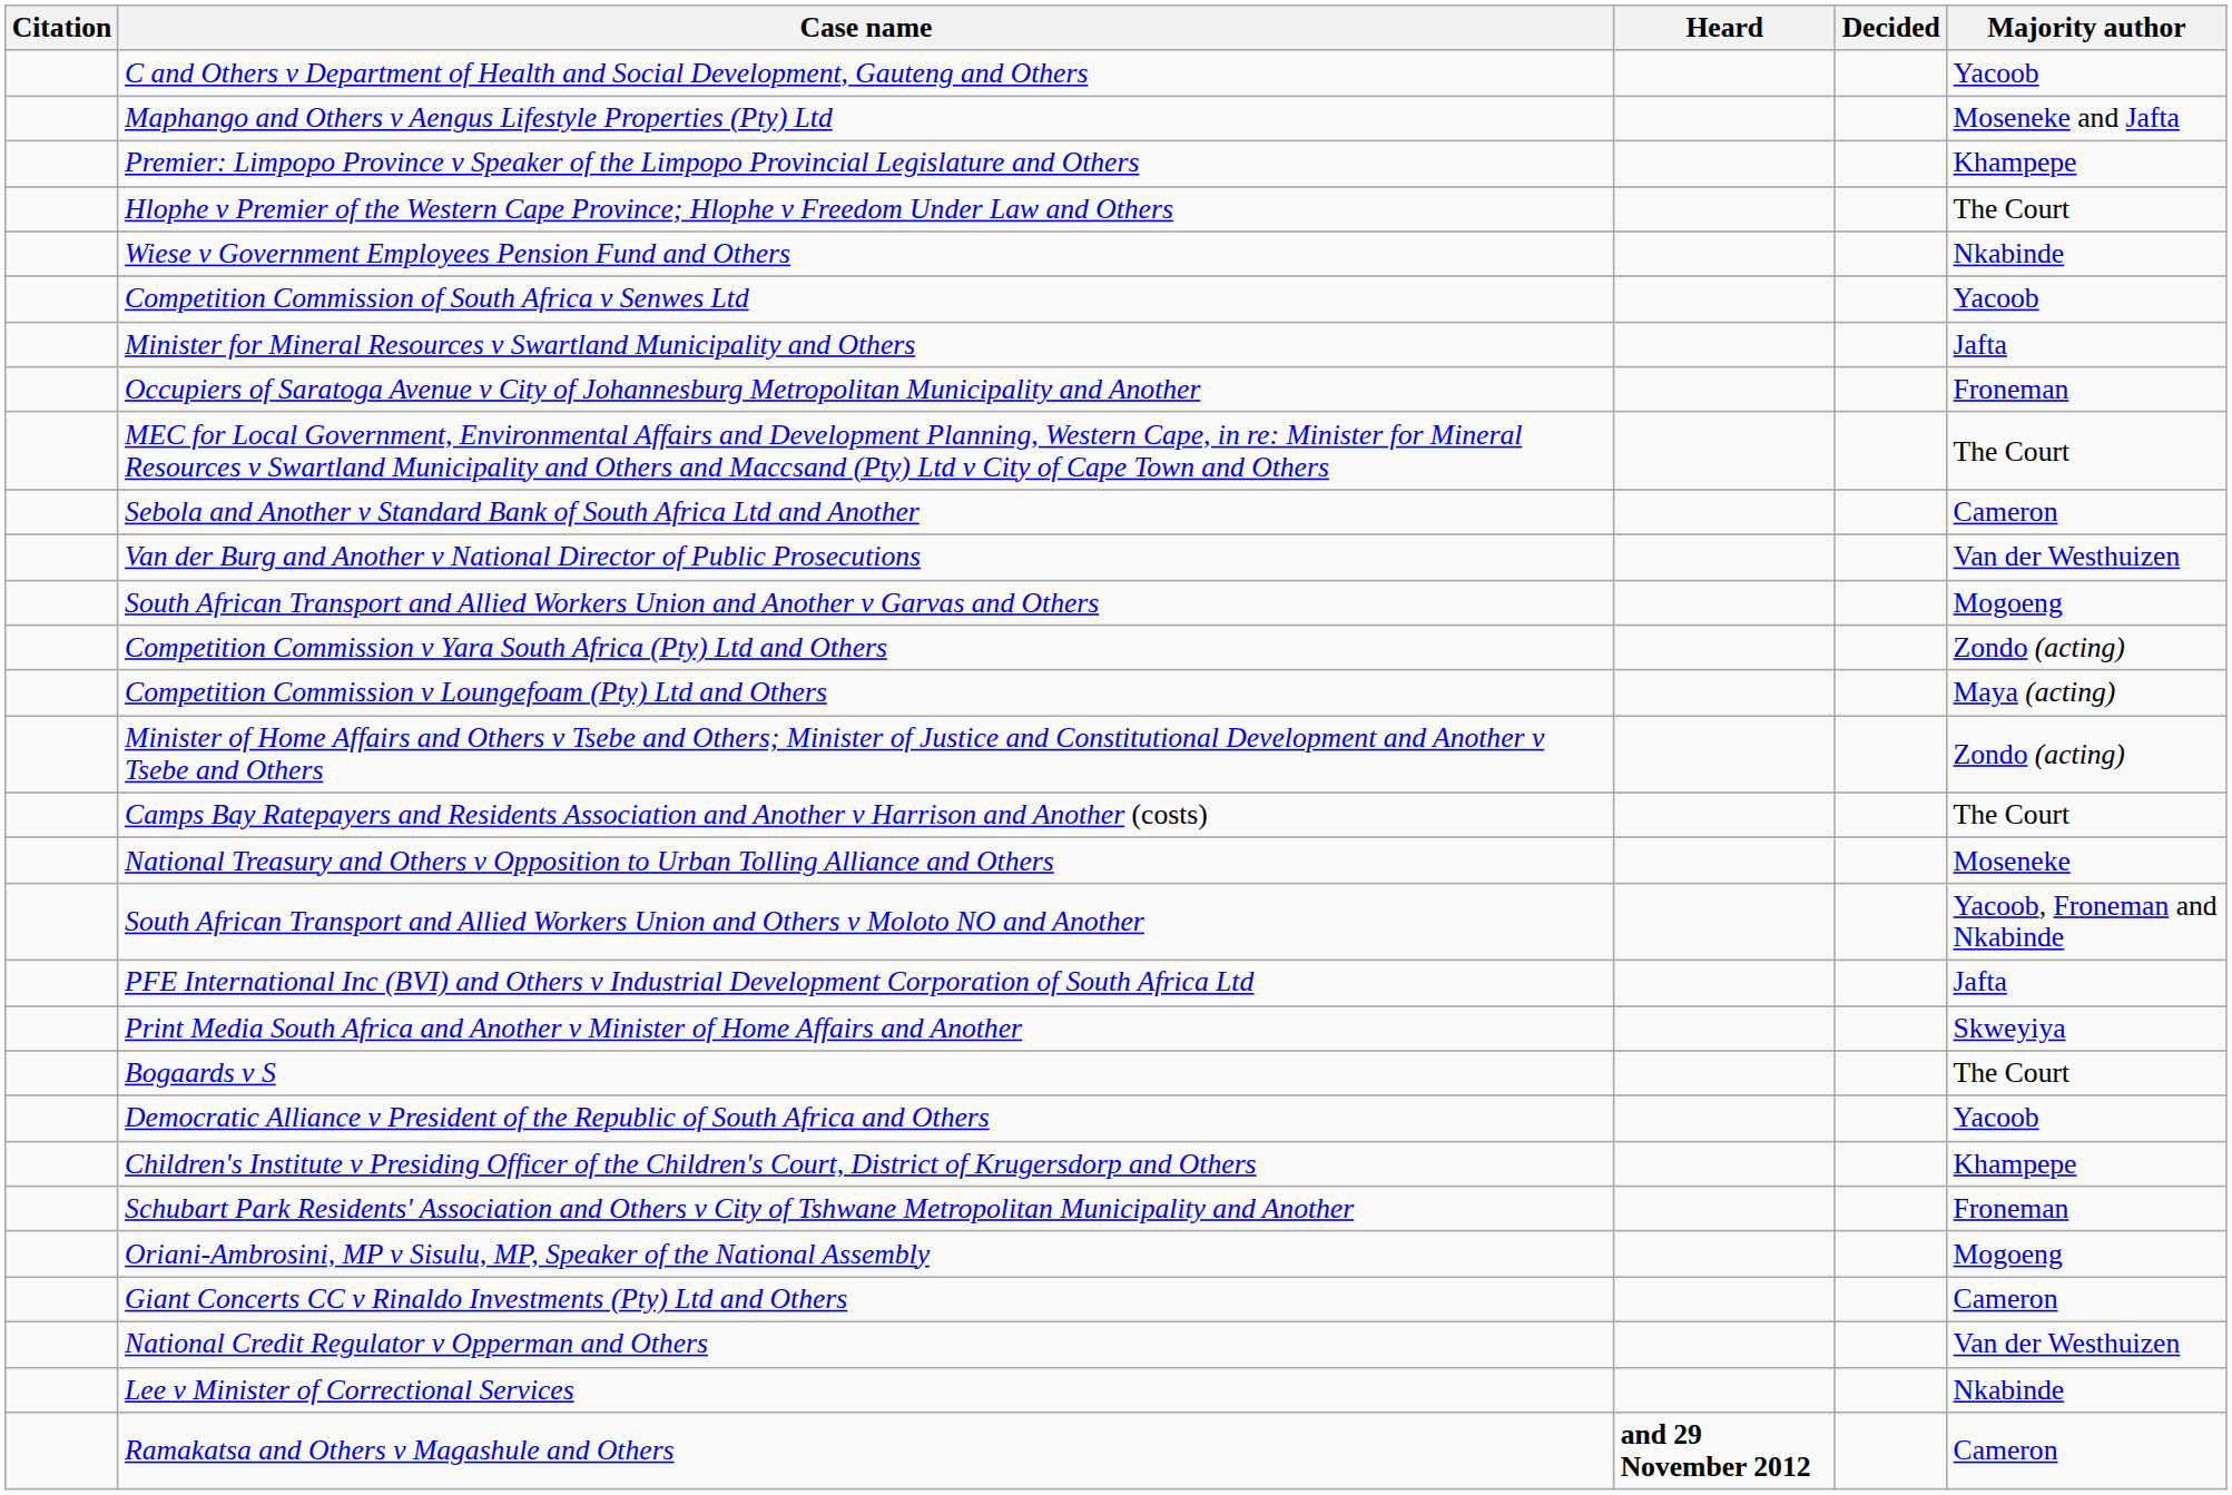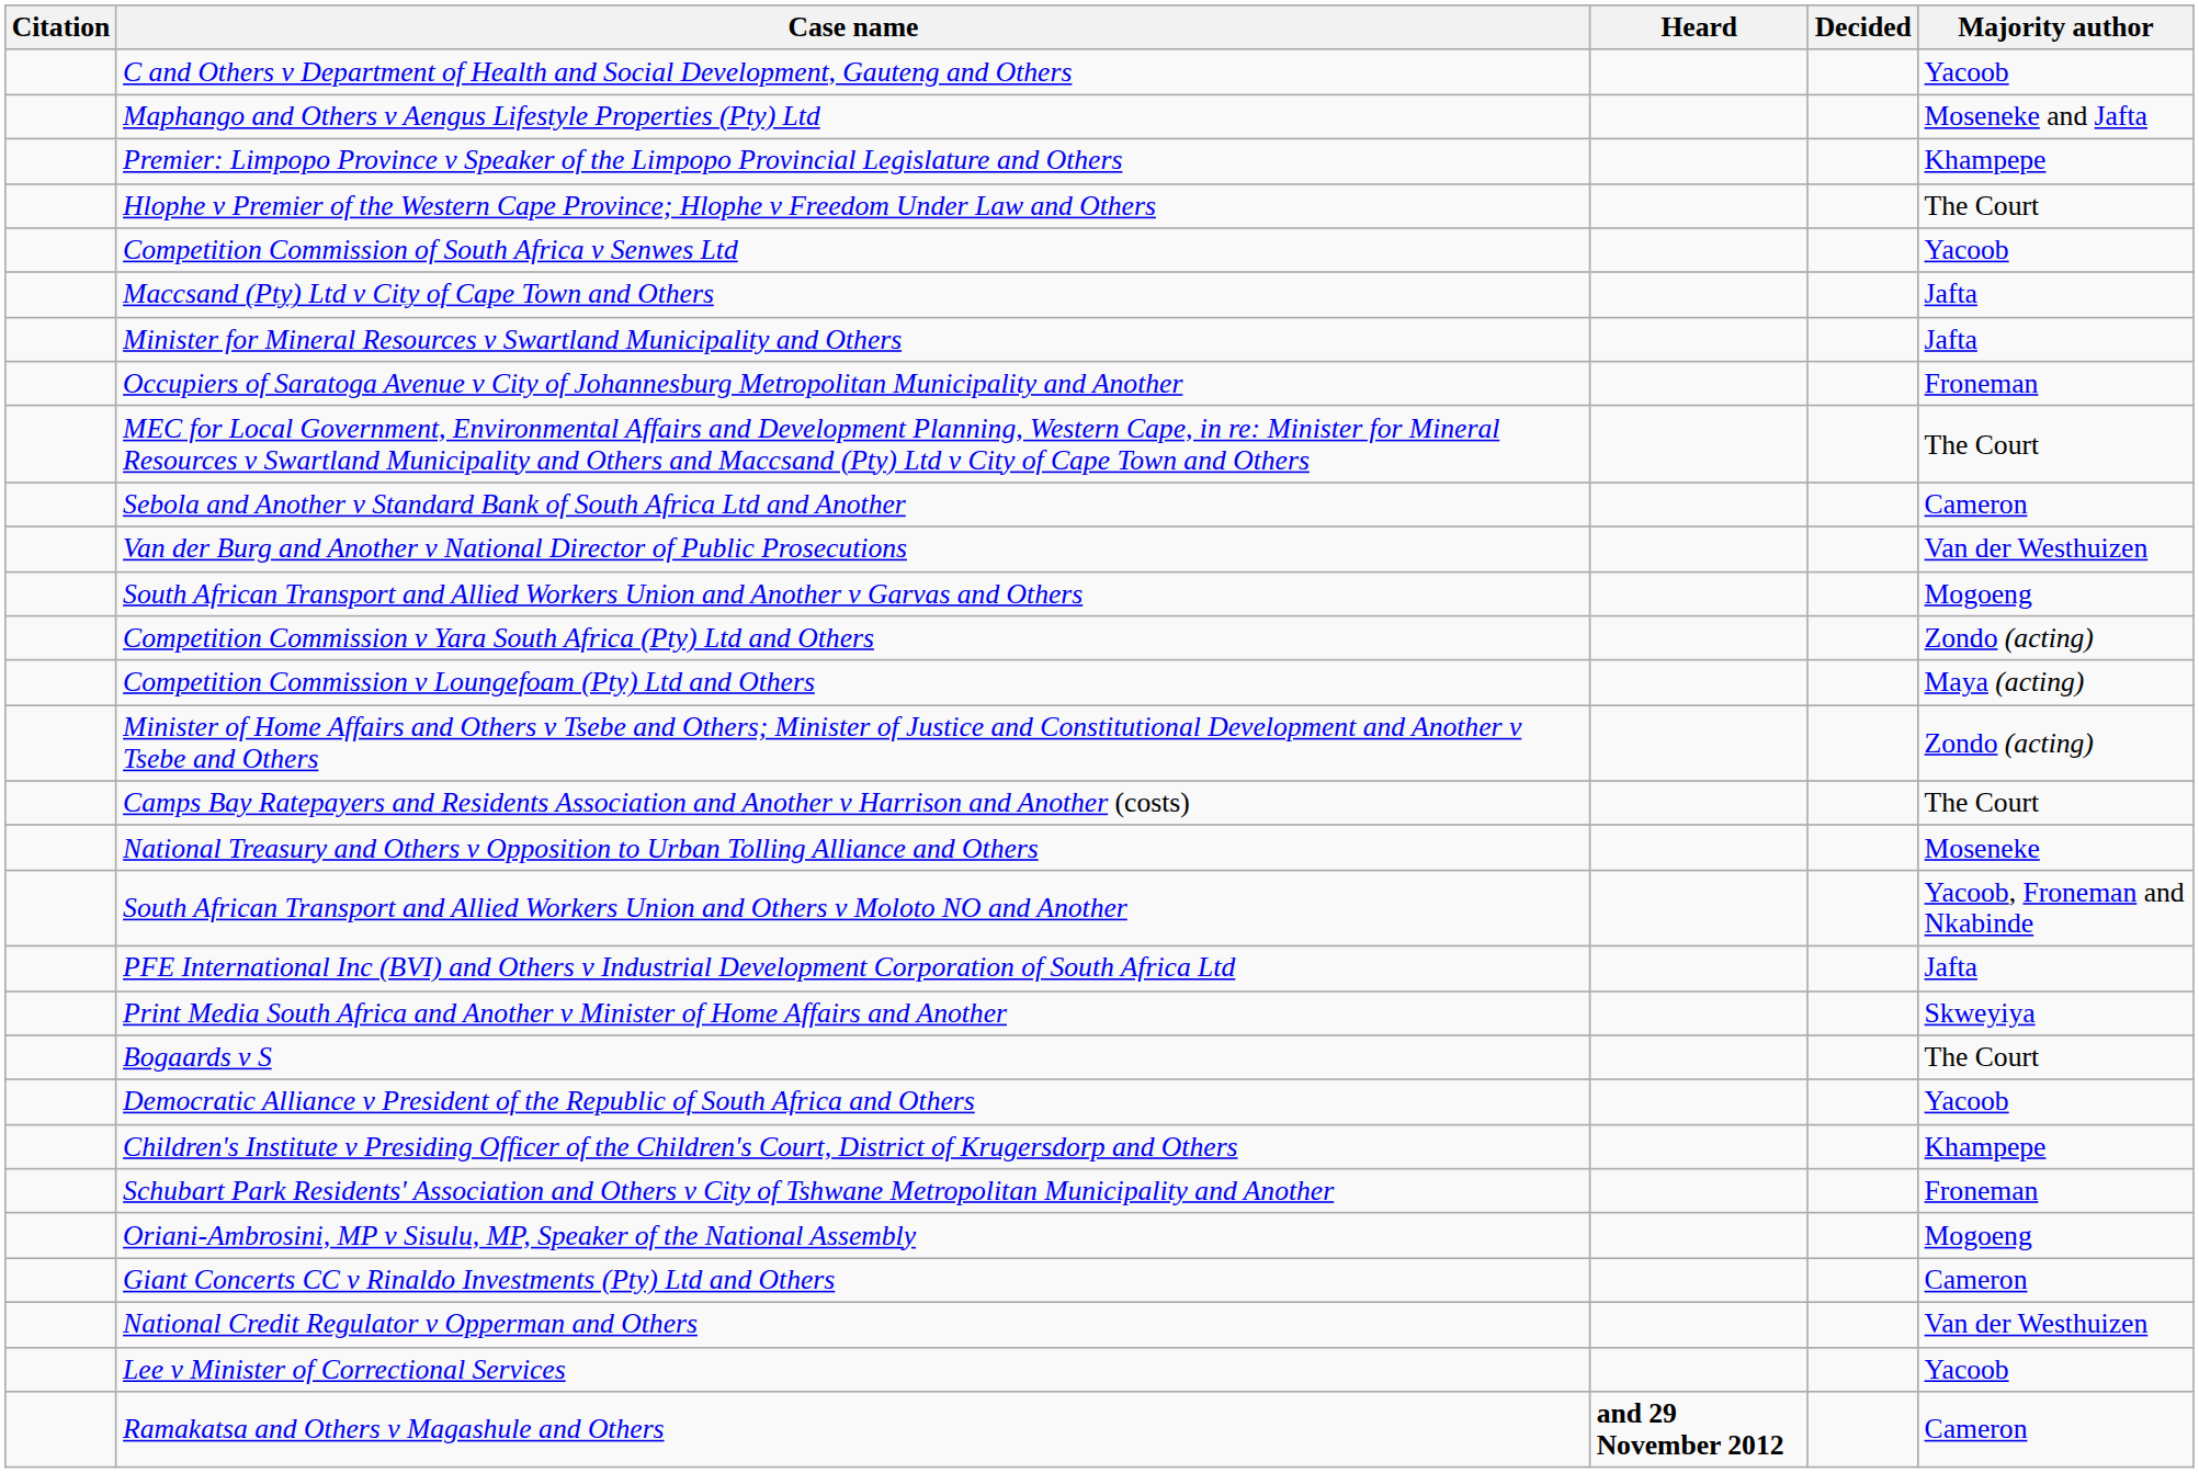 <table class="wikitable sortable static-row-numbers">
 <tr>
 <th>Citation</th>
 <th>Case name</th>
 <th>Heard</th>
 <th>Decided</th>
 <th>Majority author</th>
 </tr>
 <tr>
 <td nowrap></td>
 <td><em><a href='#'>C and Others v Department of Health and Social Development, Gauteng and Others</a></em></td>
 <td></td>
 <td></td>
 <td><a href='#'>Yacoob</a></td>
 </tr>
 <tr>
 <td nowrap></td>
 <td><em><a href='#'>Maphango and Others v Aengus Lifestyle Properties (Pty) Ltd</a></em></td>
 <td></td>
 <td></td>
 <td><a href='#'>Moseneke</a> and <a href='#'>Jafta</a></td>
 </tr>
 <tr>
 <td nowrap></td>
 <td><em><a href='#'>Premier: Limpopo Province v Speaker of the Limpopo Provincial Legislature and Others</a></em></td>
 <td></td>
 <td></td>
 <td><a href='#'>Khampepe</a></td>
 </tr>
 <tr>
 <td nowrap></td>
 <td><em><a href='#'>Hlophe v Premier of the Western Cape Province; Hlophe v Freedom Under Law and Others</a></em></td>
 <td></td>
 <td></td>
 <td>The Court</td>
 </tr>
 <tr>
 <td nowrap></td>
-<td><em><a href='#'>Wiese v Government Employees Pension Fund and Others</a></em></td>
-<td></td>
-<td></td>
-<td><a href='#'>Nkabinde</a></td>
-</tr>
-<tr>
-<td nowrap></td>
 <td><em><a href='#'>Competition Commission of South Africa v Senwes Ltd</a></em></td>
 <td></td>
 <td></td>
 <td><a href='#'>Yacoob</a></td>
+</tr>
+<tr>
+<td nowrap></td>
+<td><em><a href='#'>Maccsand (Pty) Ltd v City of Cape Town and Others</a></em></td>
+<td></td>
+<td></td>
+<td><a href='#'>Jafta</a></td>
 </tr>
 <tr>
 <td nowrap></td>
 <td><em><a href='#'>Minister for Mineral Resources v Swartland Municipality and Others</a></em></td>
 <td></td>
 <td></td>
 <td><a href='#'>Jafta</a></td>
 </tr>
 <tr>
 <td nowrap></td>
 <td><em><a href='#'>Occupiers of Saratoga Avenue v City of Johannesburg Metropolitan Municipality and Another</a></em></td>
 <td></td>
 <td></td>
 <td><a href='#'>Froneman</a></td>
 </tr>
 <tr>
 <td nowrap></td>
 <td><em><a href='#'>MEC for Local Government, Environmental Affairs and Development Planning, Western Cape, in re: Minister for Mineral Resources v Swartland Municipality and Others and Maccsand (Pty) Ltd v City of Cape Town and Others</a></em></td>
 <td></td>
 <td></td>
 <td>The Court</td>
 </tr>
 <tr>
 <td nowrap></td>
 <td><em><a href='#'>Sebola and Another v Standard Bank of South Africa Ltd and Another</a></em></td>
 <td></td>
 <td></td>
 <td><a href='#'>Cameron</a></td>
 </tr>
 <tr>
 <td nowrap></td>
 <td><em><a href='#'>Van der Burg and Another v National Director of Public Prosecutions</a></em></td>
 <td></td>
 <td></td>
 <td><a href='#'>Van der Westhuizen</a></td>
 </tr>
 <tr>
 <td nowrap></td>
 <td><em><a href='#'>South African Transport and Allied Workers Union and Another v Garvas and Others</a></em></td>
 <td></td>
 <td></td>
 <td><a href='#'>Mogoeng</a></td>
 </tr>
 <tr>
 <td nowrap></td>
 <td><em><a href='#'>Competition Commission v Yara South Africa (Pty) Ltd and Others</a></em></td>
 <td></td>
 <td></td>
 <td><a href='#'>Zondo</a> <em>(acting)</em></td>
 </tr>
 <tr>
 <td nowrap></td>
 <td><em><a href='#'>Competition Commission v Loungefoam (Pty) Ltd and Others</a></em></td>
 <td></td>
 <td></td>
 <td><a href='#'>Maya</a> <em>(acting)</em></td>
 </tr>
 <tr>
 <td nowrap></td>
 <td><em><a href='#'>Minister of Home Affairs and Others v Tsebe and Others; Minister of Justice and Constitutional Development and Another v Tsebe and Others</a></em></td>
 <td></td>
 <td></td>
 <td><a href='#'>Zondo</a> <em>(acting)</em></td>
 </tr>
 <tr>
 <td nowrap></td>
 <td><em><a href='#'>Camps Bay Ratepayers and Residents Association and Another v Harrison and Another</a></em> (costs)</td>
 <td></td>
 <td></td>
 <td>The Court</td>
 </tr>
 <tr>
 <td nowrap></td>
 <td><em><a href='#'>National Treasury and Others v Opposition to Urban Tolling Alliance and Others</a></em></td>
 <td></td>
 <td></td>
 <td><a href='#'>Moseneke</a></td>
 </tr>
 <tr>
 <td nowrap></td>
 <td><em><a href='#'>South African Transport and Allied Workers Union and Others v Moloto NO and Another</a></em></td>
 <td></td>
 <td></td>
 <td><a href='#'>Yacoob</a>, <a href='#'>Froneman</a> and <a href='#'>Nkabinde</a></td>
 </tr>
 <tr>
 <td nowrap></td>
 <td><em><a href='#'>PFE International Inc (BVI) and Others v Industrial Development Corporation of South Africa Ltd</a></em></td>
 <td></td>
 <td></td>
 <td><a href='#'>Jafta</a></td>
 </tr>
 <tr>
 <td nowrap></td>
 <td><em><a href='#'>Print Media South Africa and Another v Minister of Home Affairs and Another</a></em></td>
 <td></td>
 <td></td>
 <td><a href='#'>Skweyiya</a></td>
 </tr>
 <tr>
 <td nowrap></td>
 <td><em><a href='#'>Bogaards v S</a></em></td>
 <td></td>
 <td></td>
 <td>The Court</td>
 </tr>
 <tr>
 <td nowrap></td>
 <td><em><a href='#'>Democratic Alliance v President of the Republic of South Africa and Others</a></em></td>
 <td></td>
 <td></td>
 <td><a href='#'>Yacoob</a></td>
 </tr>
 <tr>
 <td nowrap></td>
 <td><em><a href='#'>Children's Institute v Presiding Officer of the Children's Court, District of Krugersdorp and Others</a></em></td>
 <td></td>
 <td></td>
 <td><a href='#'>Khampepe</a></td>
 </tr>
 <tr>
 <td nowrap></td>
 <td><em><a href='#'>Schubart Park Residents' Association and Others v City of Tshwane Metropolitan Municipality and Another</a></em></td>
 <td></td>
 <td></td>
 <td><a href='#'>Froneman</a></td>
 </tr>
 <tr>
 <td nowrap></td>
 <td><em><a href='#'>Oriani-Ambrosini, MP v Sisulu, MP, Speaker of the National Assembly</a></em></td>
 <td></td>
 <td></td>
 <td><a href='#'>Mogoeng</a></td>
 </tr>
 <tr>
 <td nowrap></td>
 <td><em><a href='#'>Giant Concerts CC v Rinaldo Investments (Pty) Ltd and Others</a></em></td>
 <td></td>
 <td></td>
 <td><a href='#'>Cameron</a></td>
 </tr>
 <tr>
 <td nowrap></td>
 <td><em><a href='#'>National Credit Regulator v Opperman and Others</a></em></td>
 <td></td>
 <td></td>
 <td><a href='#'>Van der Westhuizen</a></td>
 </tr>
 <tr>
 <td nowrap></td>
 <td><em><a href='#'>Lee v Minister of Correctional Services</a></em></td>
 <td></td>
 <td></td>
-<td><a href='#'>Nkabinde</a></td>
+<td><a href='#'>Yacoob</a></td>
 </tr>
 <tr>
 <td nowrap></td>
 <td><em><a href='#'>Ramakatsa and Others v Magashule and Others</a></em></td>
 <td><strong> and 29 November 2012</strong></td>
 <td></td>
 <td><a href='#'>Cameron</a></td>
 </tr>
 </table>
